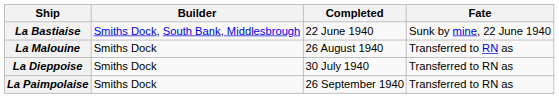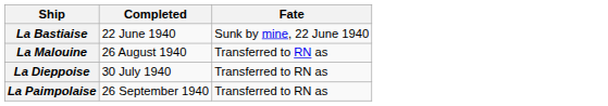 <table class="wikitable plainrowheaders">
 <tr>
 <th scope="col">Ship</th>
-<th scope="col">Builder</th>
 <th scope="col">Completed</th>
 <th scope="col">Fate</th>
 </tr>
 <tr>
 <th scope="row"><em>La Bastiaise</em></th>
-<td><a href='#'>Smiths Dock</a>, <a href='#'>South Bank, Middlesbrough</a></td>
 <td>22 June 1940</td>
 <td>Sunk by <a href='#'>mine</a>, 22 June 1940</td>
 </tr>
 <tr>
 <th scope="row"><em>La Malouine</em></th>
-<td>Smiths Dock</td>
 <td>26 August 1940</td>
 <td>Transferred to <a href='#'>RN</a> as </td>
 </tr>
 <tr>
 <th scope="row"><em>La Dieppoise</em></th>
-<td>Smiths Dock</td>
 <td>30 July 1940</td>
 <td>Transferred to RN as </td>
 </tr>
 <tr>
 <th scope="row"><em>La Paimpolaise</em></th>
-<td>Smiths Dock</td>
 <td>26 September 1940</td>
 <td>Transferred to RN as </td>
 </tr>
 </table>
